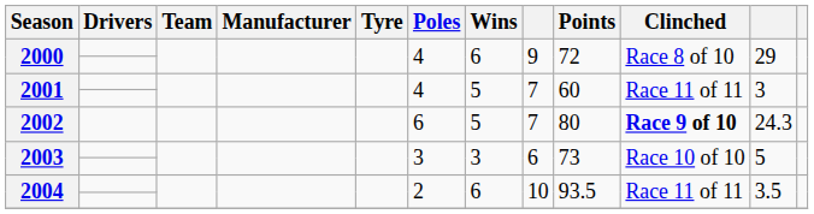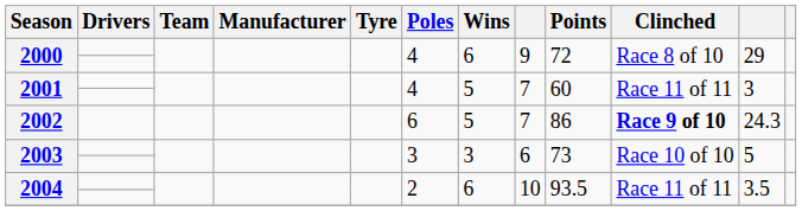 <table class="wikitable sortable plainrowheaders";>
 <tr>
 <th scope=col>Season</th>
 <th scope=col>Drivers</th>
 <th scope=col>Team</th>
 <th scope=col>Manufacturer</th>
 <th scope=col>Tyre</th>
 <th scope=col><a href='#'>Poles</a></th>
 <th scope=col>Wins</th>
 <th scope=col></th>
 <th scope=col>Points</th>
 <th scope=col>Clinched</th>
 <th scope=col></th>
 <th scope=col class=unsortable></th>
 </tr>
 <tr>
 <th scope=rowgroup style="text-align: center;" rowspan=2><a href='#'>2000</a></th>
 <td></td>
 <td rowspan=2></td>
 <td rowspan=2></td>
 <td rowspan=2></td>
 <td rowspan=2>4</td>
 <td rowspan=2>6</td>
 <td rowspan=2>9</td>
 <td rowspan=2>72</td>
 <td rowspan=2><a href='#'>Race 8</a> of 10</td>
 <td rowspan=2>29</td>
 <td style="text-align:center;" rowspan=2></td>
 </tr>
 <tr>
 <td></td>
 </tr>
 <tr>
 <th scope=rowgroup style="text-align: center;" rowspan=2><a href='#'>2001</a></th>
 <td></td>
 <td rowspan=2></td>
 <td rowspan=2></td>
 <td rowspan=2></td>
 <td rowspan=2>4</td>
 <td rowspan=2>5</td>
 <td rowspan=2>7</td>
 <td rowspan=2>60</td>
 <td rowspan=2><a href='#'>Race 11</a> of 11</td>
 <td rowspan=2>3</td>
 <td style="text-align:center;" rowspan=2></td>
 </tr>
 <tr>
 <td></td>
 </tr>
 <tr>
 <th scope=row style="text-align: center;"><a href='#'>2002</a></th>
 <td></td>
 <td></td>
 <td></td>
 <td></td>
 <td>6</td>
 <td>5</td>
 <td>7</td>
-<td>80</td>
+<td>86</td>
 <td><strong><a href='#'>Race 9</a> of 10</strong></td>
 <td>24.3</td>
 <td style="text-align:center;"></td>
 </tr>
 <tr>
 <th scope=rowgroup style="text-align: center;" rowspan=2><a href='#'>2003</a></th>
 <td></td>
 <td rowspan=2></td>
 <td rowspan=2></td>
 <td rowspan=2></td>
 <td rowspan=2>3</td>
 <td rowspan=2>3</td>
 <td rowspan=2>6</td>
 <td rowspan=2>73</td>
 <td rowspan=2><a href='#'>Race 10</a> of 10</td>
 <td rowspan=2>5</td>
 <td style="text-align center;" rowspan=2></td>
 </tr>
 <tr>
 <td></td>
 </tr>
 <tr>
 <th scope=rowgroup style="text-align: center;" rowspan=2><a href='#'>2004</a></th>
 <td></td>
 <td rowspan=2></td>
 <td rowspan=2></td>
 <td rowspan=2></td>
 <td rowspan=2>2</td>
 <td rowspan=2>6</td>
 <td rowspan=2>10</td>
 <td rowspan=2>93.5</td>
 <td rowspan=2><a href='#'>Race 11</a> of 11</td>
 <td rowspan=2>3.5</td>
 <td style="text-align:center;" rowspan=2></td>
 </tr>
 <tr>
 <td></td>
 </tr>
 <tr>
 </tr>
 </table>
